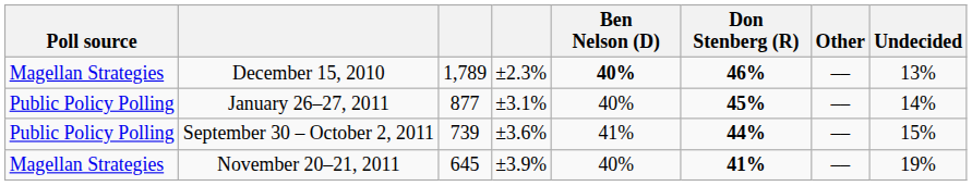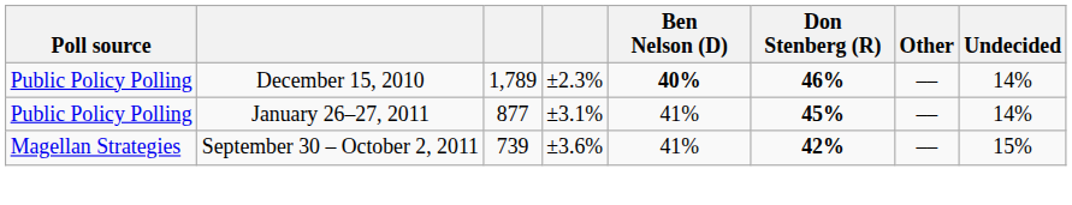 <table class="wikitable" style="text-align:center">
 <tr valign=bottom>
 <th>Poll source</th>
 <th></th>
 <th></th>
 <th></th>
 <th style="width:100px;">Ben<br>Nelson (D)</th>
 <th style="width:100px;">Don<br>Stenberg (R)</th>
 <th>Other</th>
 <th>Undecided</th>
 </tr>
 <tr>
-<td align=left><a href='#'>Magellan Strategies</a></td>
+<td align=left><a href='#'>Public Policy Polling</a></td>
 <td>December 15, 2010</td>
 <td>1,789</td>
 <td>±2.3%</td>
 <td><strong>40%</strong></td>
 <td><strong>46%</strong></td>
 <td>––</td>
-<td>13%</td>
+<td>14%</td>
 </tr>
 <tr>
 <td align=left><a href='#'>Public Policy Polling</a></td>
 <td>January 26–27, 2011</td>
 <td>877</td>
 <td>±3.1%</td>
-<td>40%</td>
+<td>41%</td>
 <td><strong>45%</strong></td>
 <td>––</td>
 <td>14%</td>
 </tr>
 <tr>
-<td align=left><a href='#'>Public Policy Polling</a></td>
+<td align=left><a href='#'>Magellan Strategies</a></td>
 <td>September 30 – October 2, 2011</td>
 <td>739</td>
 <td>±3.6%</td>
 <td>41%</td>
-<td><strong>44%</strong></td>
+<td><strong>42%</strong></td>
 <td>––</td>
 <td>15%</td>
 </tr>
-<tr>
-<td align=left><a href='#'>Magellan Strategies</a></td>
-<td>November 20–21, 2011</td>
-<td>645</td>
-<td>±3.9%</td>
-<td>40%</td>
-<td><strong>41%</strong></td>
-<td>––</td>
-<td>19%</td>
-</tr>
 </table>
